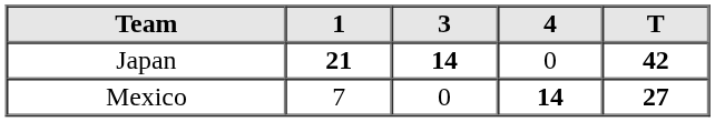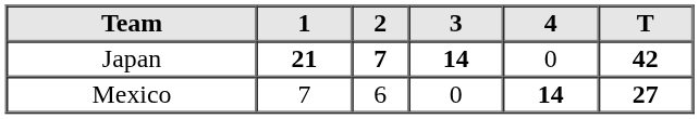 <table border=1 cellspacing=0 width=425 style="margin-left:3em;">
 <tr style="text-align:center; background-color:#e6e6e6;">
 <th>Team</th>
 <th>1</th>
+<th>2</th>
 <th>3</th>
 <th>4</th>
 <th>T</th>
 </tr>
 <tr style="text-align:center">
 <td> Japan</td>
 <td><strong>21</strong></td>
+<td><strong>7</strong></td>
 <td><strong>14</strong></td>
 <td>0</td>
 <th>42</th>
 </tr>
 <tr style="text-align:center">
 <td> Mexico</td>
 <td>7</td>
+<td>6</td>
 <td>0</td>
 <td><strong>14</strong></td>
 <th>27</th>
 </tr>
 </table>
